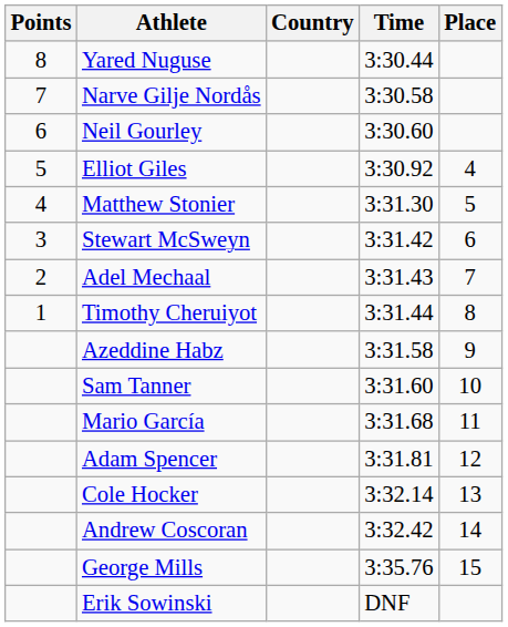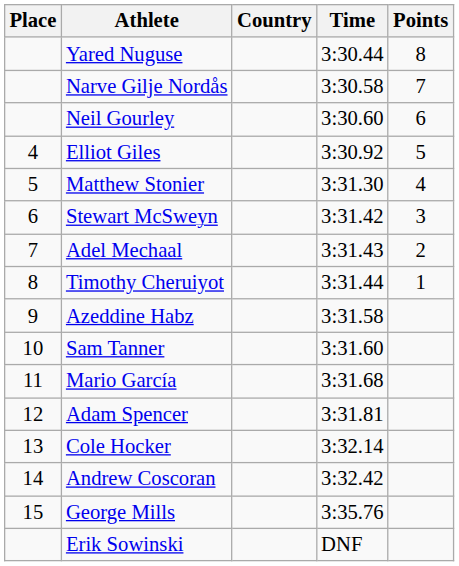 <table class="wikitable">
 <tr>
-<th>Points</th>
+<th>Place</th>
 <th>Athlete</th>
 <th>Country</th>
 <th>Time</th>
-<th>Place</th>
+<th>Points</th>
 </tr>
 <tr>
-<td align=center>8</td>
+<td align=center></td>
 <td><a href='#'>Yared Nuguse</a></td>
 <td></td>
 <td>3:30.44</td>
-<td align=center></td>
-</tr>
-<tr>
-<td align=center>7</td>
-<td><a href='#'>Narve Gilje Nordås</a></td>
-<td></td>
-<td>3:30.58</td>
-<td align=center></td>
-</tr>
-<tr>
-<td align=center>6</td>
-<td><a href='#'>Neil Gourley</a></td>
-<td></td>
-<td>3:30.60</td>
-<td align=center></td>
-</tr>
-<tr>
-<td align=center>5</td>
-<td><a href='#'>Elliot Giles</a></td>
-<td></td>
-<td>3:30.92</td>
-<td align=center>4</td>
-</tr>
-<tr>
-<td align=center>4</td>
-<td><a href='#'>Matthew Stonier</a></td>
-<td></td>
-<td>3:31.30</td>
-<td align=center>5</td>
-</tr>
-<tr>
-<td align=center>3</td>
-<td><a href='#'>Stewart McSweyn</a></td>
-<td></td>
-<td>3:31.42</td>
-<td align=center>6</td>
-</tr>
-<tr>
-<td align=center>2</td>
-<td><a href='#'>Adel Mechaal</a></td>
-<td></td>
-<td>3:31.43</td>
-<td align=center>7</td>
-</tr>
-<tr>
-<td align=center>1</td>
-<td><a href='#'>Timothy Cheruiyot</a></td>
-<td></td>
-<td>3:31.44</td>
 <td align=center>8</td>
 </tr>
 <tr>
 <td align=center></td>
+<td><a href='#'>Narve Gilje Nordås</a></td>
+<td></td>
+<td>3:30.58</td>
+<td align=center>7</td>
+</tr>
+<tr>
+<td align=center></td>
+<td><a href='#'>Neil Gourley</a></td>
+<td></td>
+<td>3:30.60</td>
+<td align=center>6</td>
+</tr>
+<tr>
+<td align=center>4</td>
+<td><a href='#'>Elliot Giles</a></td>
+<td></td>
+<td>3:30.92</td>
+<td align=center>5</td>
+</tr>
+<tr>
+<td align=center>5</td>
+<td><a href='#'>Matthew Stonier</a></td>
+<td></td>
+<td>3:31.30</td>
+<td align=center>4</td>
+</tr>
+<tr>
+<td align=center>6</td>
+<td><a href='#'>Stewart McSweyn</a></td>
+<td></td>
+<td>3:31.42</td>
+<td align=center>3</td>
+</tr>
+<tr>
+<td align=center>7</td>
+<td><a href='#'>Adel Mechaal</a></td>
+<td></td>
+<td>3:31.43</td>
+<td align=center>2</td>
+</tr>
+<tr>
+<td align=center>8</td>
+<td><a href='#'>Timothy Cheruiyot</a></td>
+<td></td>
+<td>3:31.44</td>
+<td align=center>1</td>
+</tr>
+<tr>
+<td align=center>9</td>
 <td><a href='#'>Azeddine Habz</a></td>
 <td></td>
 <td>3:31.58</td>
-<td align=center>9</td>
+<td align=center></td>
 </tr>
 <tr>
-<td align=center></td>
+<td align=center>10</td>
 <td><a href='#'>Sam Tanner</a></td>
 <td></td>
 <td>3:31.60</td>
-<td align=center>10</td>
+<td align=center></td>
 </tr>
 <tr>
-<td align=center></td>
+<td align=center>11</td>
 <td><a href='#'>Mario García</a></td>
 <td></td>
 <td>3:31.68</td>
-<td align=center>11</td>
+<td align=center></td>
 </tr>
 <tr>
-<td align=center></td>
+<td align=center>12</td>
 <td><a href='#'>Adam Spencer</a></td>
 <td></td>
 <td>3:31.81</td>
-<td align=center>12</td>
+<td align=center></td>
 </tr>
 <tr>
-<td align=center></td>
+<td align=center>13</td>
 <td><a href='#'>Cole Hocker</a></td>
 <td></td>
 <td>3:32.14</td>
-<td align=center>13</td>
+<td align=center></td>
 </tr>
 <tr>
-<td align=center></td>
+<td align=center>14</td>
 <td><a href='#'>Andrew Coscoran</a></td>
 <td></td>
 <td>3:32.42</td>
-<td align=center>14</td>
+<td align=center></td>
 </tr>
 <tr>
-<td align=center></td>
+<td align=center>15</td>
 <td><a href='#'>George Mills</a></td>
 <td></td>
 <td>3:35.76</td>
-<td align=center>15</td>
+<td align=center></td>
 </tr>
 <tr>
 <td align=center></td>
 <td><a href='#'>Erik Sowinski</a></td>
 <td></td>
 <td>DNF</td>
 <td align=center></td>
 </tr>
 </table>
